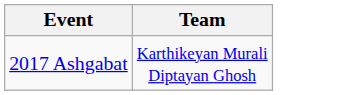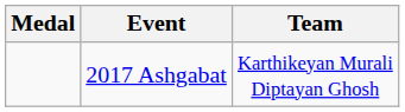 <table class="wikitable sortable" style="text-align:center">
 <tr>
+<th>Medal</th>
 <th>Event</th>
 <th>Team</th>
 </tr>
 <tr>
+<td></td>
 <td><a href='#'>2017 Ashgabat</a></td>
 <td><small><a href='#'>Karthikeyan Murali</a><br><a href='#'>Diptayan Ghosh</a></small></td>
 </tr>
 </table>
